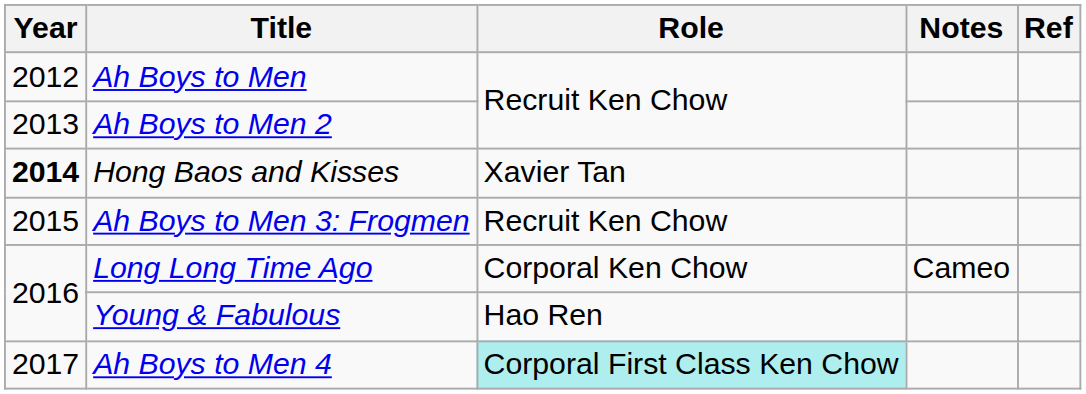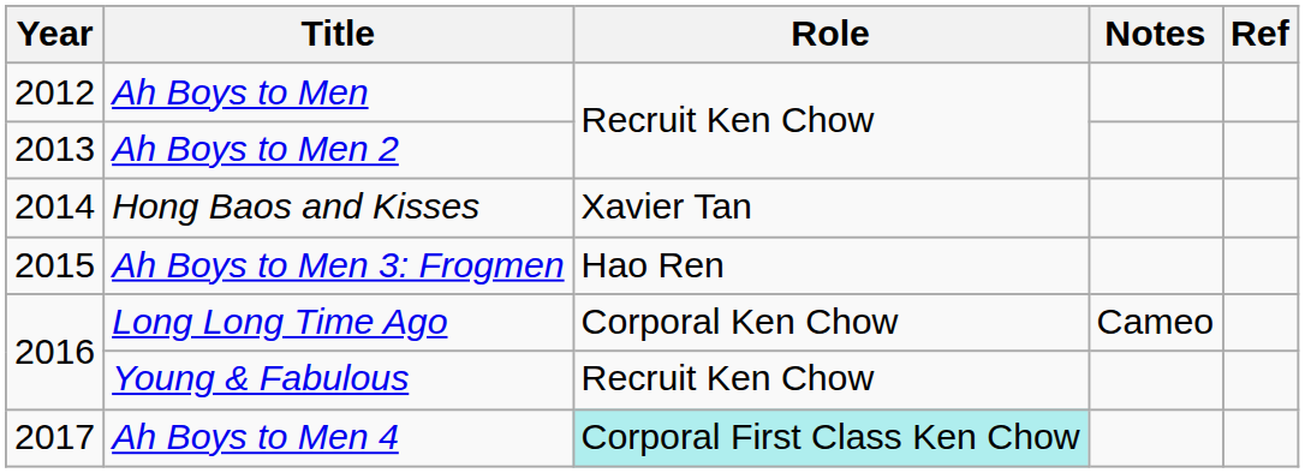 <table class="wikitable">
 <tr>
 <th width=10>Year</th>
 <th>Title</th>
 <th>Role</th>
 <th>Notes</th>
 <th>Ref</th>
 </tr>
 <tr>
 <td>2012</td>
 <td><em><a href='#'>Ah Boys to Men</a></em></td>
 <td rowspan="2">Recruit Ken Chow</td>
 <td></td>
 <td></td>
 </tr>
 <tr>
 <td>2013</td>
 <td><em><a href='#'>Ah Boys to Men 2</a></em></td>
 <td></td>
 <td></td>
 </tr>
 <tr>
-<td><strong>2014</strong></td>
+<td>2014</td>
 <td><em>Hong Baos and Kisses</em></td>
 <td>Xavier Tan</td>
 <td></td>
 <td></td>
 </tr>
 <tr>
 <td>2015</td>
 <td><em><a href='#'>Ah Boys to Men 3: Frogmen</a></em></td>
-<td>Recruit Ken Chow</td>
+<td>Hao Ren</td>
 <td></td>
 <td></td>
 </tr>
 <tr>
 <td rowspan="2">2016</td>
 <td><em><a href='#'>Long Long Time Ago</a></em></td>
 <td>Corporal Ken Chow</td>
 <td>Cameo</td>
 <td></td>
 </tr>
 <tr>
 <td><em><a href='#'>Young & Fabulous</a></em></td>
-<td>Hao Ren</td>
+<td>Recruit Ken Chow</td>
 <td></td>
 <td></td>
 </tr>
 <tr>
 <td>2017</td>
 <td><em><a href='#'>Ah Boys to Men 4</a></em></td>
 <td style="background: paleturquoise;">Corporal First Class Ken Chow</td>
 <td></td>
 <td></td>
 </tr>
 </table>
